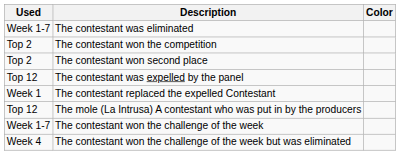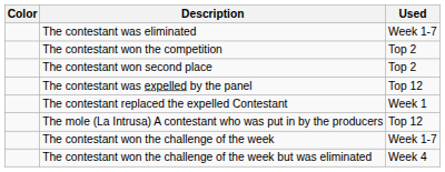 <table class="wikitable">
 <tr>
+<th>Color</th>
+<th>Description</th>
 <th>Used</th>
-<th>Description</th>
-<th>Color</th>
 </tr>
 <tr>
+<td></td>
+<td>The contestant was eliminated</td>
 <td>Week 1-7</td>
-<td>The contestant was eliminated</td>
-<td></td>
 </tr>
 <tr>
+<td></td>
+<td>The contestant won the competition</td>
 <td>Top 2</td>
-<td>The contestant won the competition</td>
-<td></td>
 </tr>
 <tr>
+<td></td>
+<td>The contestant won second place</td>
 <td>Top 2</td>
-<td>The contestant won second place</td>
-<td></td>
 </tr>
 <tr>
+<td></td>
+<td>The contestant was <u>expelled</u> by the panel</td>
 <td>Top 12</td>
-<td>The contestant was <u>expelled</u> by the panel</td>
-<td></td>
 </tr>
 <tr>
+<td></td>
+<td>The contestant replaced the expelled Contestant</td>
 <td>Week 1</td>
-<td>The contestant replaced the expelled Contestant</td>
-<td></td>
 </tr>
 <tr>
+<td></td>
+<td>The mole (La Intrusa) A contestant who was put in by the producers</td>
 <td>Top 12</td>
-<td>The mole (La Intrusa) A contestant who was put in by the producers</td>
-<td></td>
 </tr>
 <tr>
+<td></td>
+<td>The contestant won the challenge of the week</td>
 <td>Week 1-7</td>
-<td>The contestant won the challenge of the week</td>
-<td></td>
 </tr>
 <tr>
+<td></td>
+<td>The contestant won the challenge of the week but was eliminated</td>
 <td>Week 4</td>
-<td>The contestant won the challenge of the week but was eliminated</td>
-<td></td>
 </tr>
 </table>
